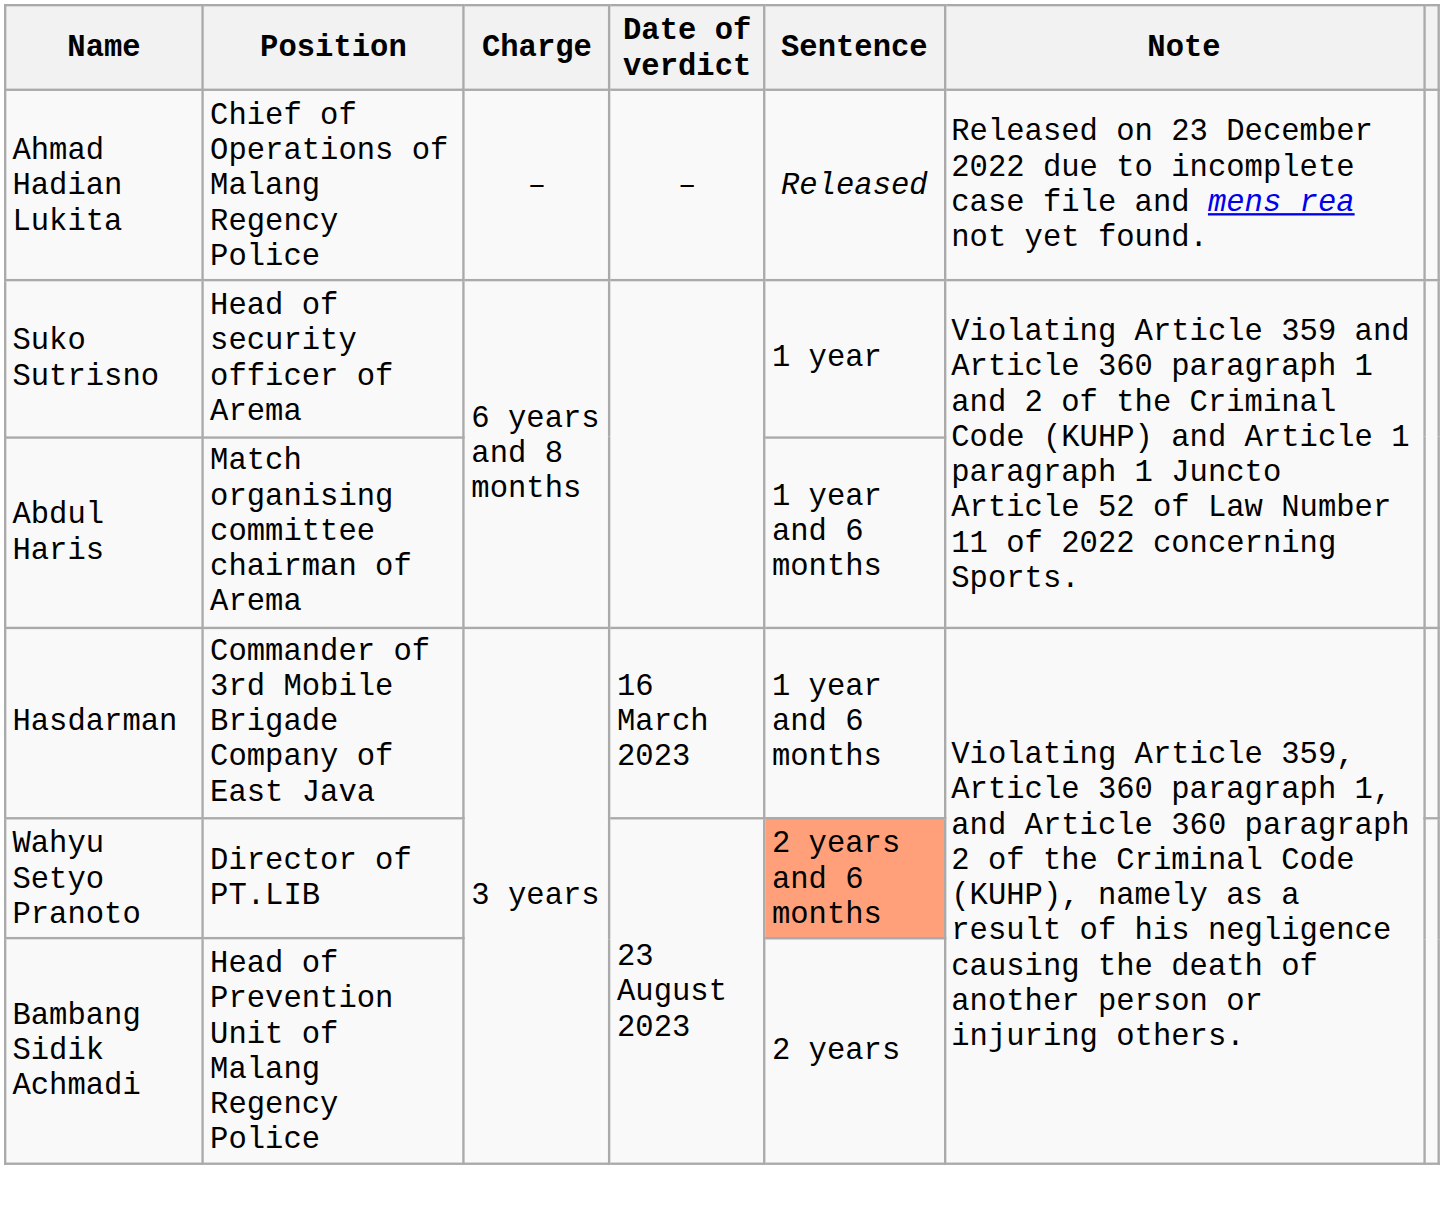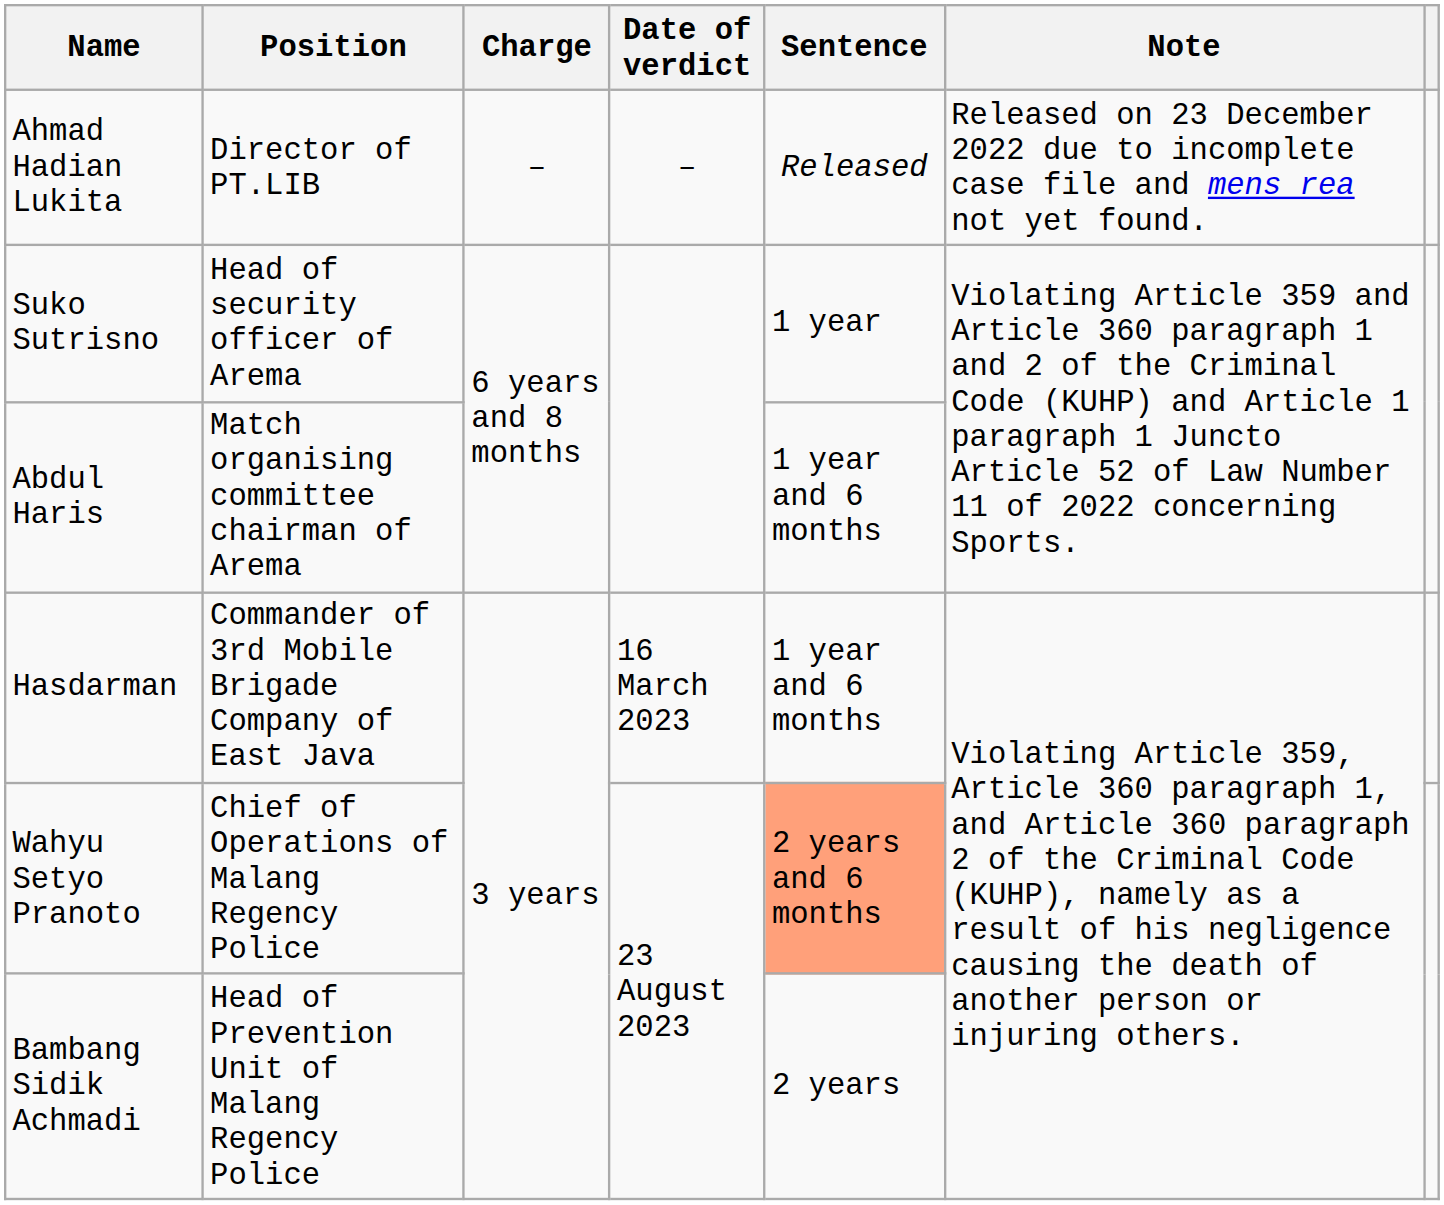 <table class="wikitable">
 <tr>
 <th>Name</th>
 <th>Position</th>
 <th>Charge</th>
 <th>Date of verdict</th>
 <th>Sentence</th>
 <th>Note</th>
 <th></th>
 </tr>
 <tr>
 <td>Ahmad Hadian Lukita</td>
-<td>Chief of Operations of Malang Regency Police</td>
+<td>Director of PT.LIB</td>
 <td style="text-align:center">–</td>
 <td style="text-align:center">–</td>
 <td style="text-align:center"><em>Released</em></td>
 <td>Released on 23 December 2022 due to incomplete case file and <em><a href='#'>mens rea</a></em> not yet found.</td>
 <td style="text-align:center"></td>
 </tr>
 <tr>
 <td>Suko Sutrisno</td>
 <td>Head of security officer of Arema</td>
 <td rowspan="2">6 years and 8 months</td>
 <td rowspan="2"></td>
 <td>1 year</td>
 <td rowspan="2">Violating Article 359 and Article 360 paragraph 1 and 2 of the Criminal Code (KUHP) and Article 1 paragraph 1 Juncto Article 52 of Law Number 11 of 2022 concerning Sports.</td>
 <td style="text-align:center" rowspan="2"></td>
 </tr>
 <tr>
 <td>Abdul Haris</td>
 <td>Match organising committee chairman of Arema</td>
 <td>1 year and 6 months</td>
 </tr>
 <tr>
 <td>Hasdarman</td>
 <td>Commander of 3rd Mobile Brigade Company of East Java</td>
 <td rowspan="3">3 years</td>
 <td>16 March 2023</td>
 <td>1 year and 6 months</td>
 <td rowspan="3">Violating Article 359, Article 360 paragraph 1, and Article 360 paragraph 2 of the Criminal Code (KUHP), namely as a result of his negligence causing the death of another person or injuring others.</td>
 <td style="text-align:center"></td>
 </tr>
 <tr>
 <td>Wahyu Setyo Pranoto</td>
-<td>Director of PT.LIB</td>
+<td>Chief of Operations of Malang Regency Police</td>
 <td rowspan="2">23 August 2023</td>
 <td style="background: lightsalmon;">2 years and 6 months <br></td>
 <td rowspan="2" style="text-align:center"></td>
 </tr>
 <tr>
 <td>Bambang Sidik Achmadi</td>
 <td>Head of Prevention Unit of Malang Regency Police</td>
 <td>2 years<br></td>
 </tr>
 </table>
